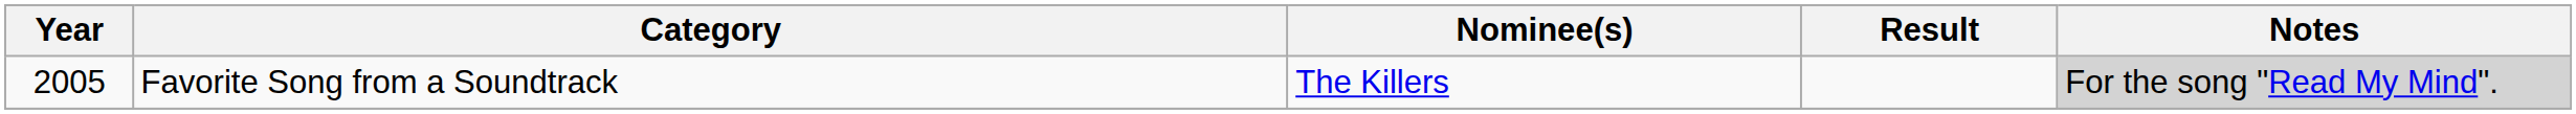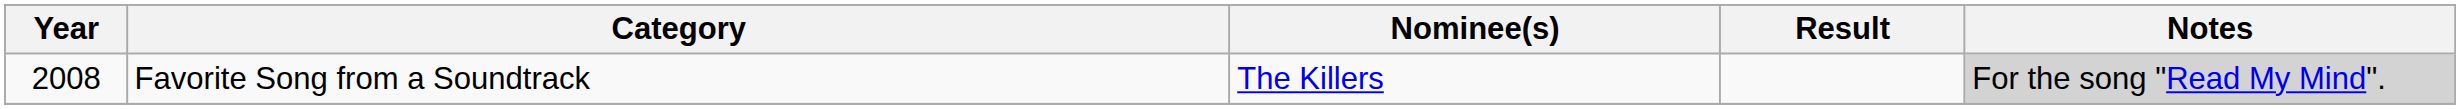 <table class="wikitable" width="100%" cellpadding="5">
 <tr>
 <th width="5%">Year</th>
 <th width="45%">Category</th>
 <th width="20%">Nominee(s)</th>
 <th width="10%">Result</th>
 <th width="20%">Notes</th>
 </tr>
 <tr>
-<td style="text-align:center;">2005</td>
+<td style="text-align:center;">2008</td>
 <td>Favorite Song from a Soundtrack</td>
 <td><a href='#'>The Killers</a></td>
 <td></td>
 <td style="background: lightgrey;">For the song "<a href='#'>Read My Mind</a>".</td>
 </tr>
 <tr>
 </tr>
 </table>
